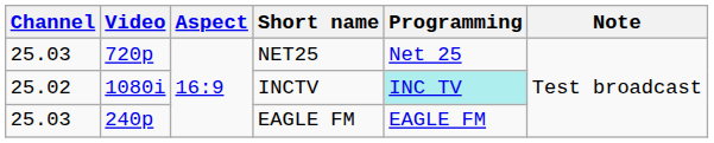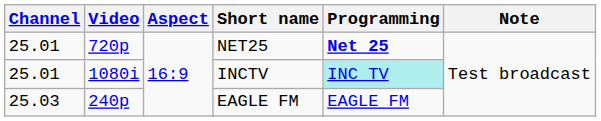 <table class="wikitable">
 <tr Eagle Broadcasting Corporation>
 <th><a href='#'>Channel</a></th>
 <th><a href='#'>Video</a></th>
 <th><a href='#'>Aspect</a></th>
 <th>Short name</th>
 <th>Programming</th>
 <th>Note</th>
 </tr>
 <tr>
-<td>25.03</td>
+<td>25.01</td>
 <td rowspan=1><a href='#'>720p</a></td>
 <td rowspan=3><a href='#'>16:9</a></td>
 <td>NET25</td>
-<td rowspan=1><a href='#'>Net 25</a> <br></td>
+<td rowspan=1><strong><a href='#'>Net 25</a> <br></strong></td>
 <td rowspan=3>Test broadcast</td>
 </tr>
 <tr>
-<td>25.02</td>
+<td>25.01</td>
 <td rowspan=1><a href='#'>1080i</a></td>
 <td>INCTV</td>
 <td style="background: paleturquoise;"><a href='#'>INC TV</a></td>
 </tr>
 <tr>
 <td>25.03</td>
 <td><a href='#'>240p</a></td>
 <td>EAGLE FM</td>
 <td><a href='#'>EAGLE FM</a></td>
 </tr>
 </table>
